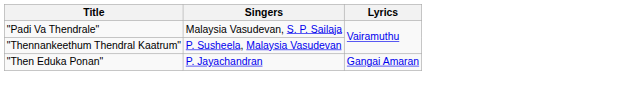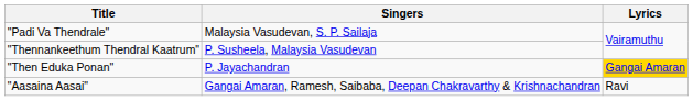 <table class="wikitable">
 <tr>
 <th>Title</th>
 <th>Singers</th>
 <th>Lyrics</th>
 </tr>
 <tr>
 <td>"Padi Va Thendrale"</td>
 <td>Malaysia Vasudevan, <a href='#'>S. P. Sailaja</a></td>
 <td rowspan="2"><a href='#'>Vairamuthu</a></td>
 </tr>
 <tr>
 <td>"Thennankeethum Thendral Kaatrum"</td>
 <td><a href='#'>P. Susheela</a>, <a href='#'>Malaysia Vasudevan</a></td>
 </tr>
 <tr>
 <td>"Then Eduka Ponan"</td>
 <td><a href='#'>P. Jayachandran</a></td>
-<td><a href='#'>Gangai Amaran</a></td>
+<td style="background: gold;"><a href='#'>Gangai Amaran</a></td>
+</tr>
+<tr>
+<td>"Aasaina Aasai"</td>
+<td><a href='#'>Gangai Amaran</a>, Ramesh, Saibaba, <a href='#'>Deepan Chakravarthy</a> & <a href='#'>Krishnachandran</a></td>
+<td>Ravi</td>
 </tr>
 </table>
